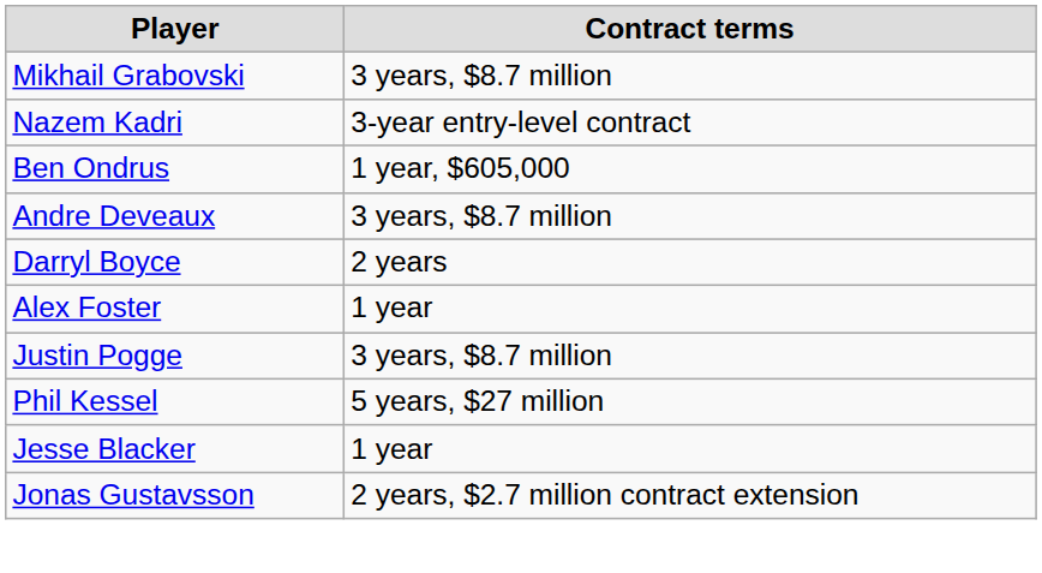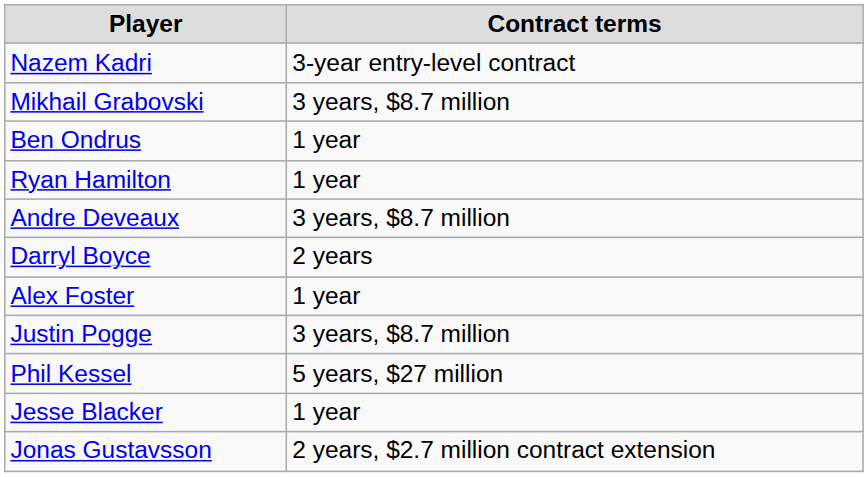 <table class="wikitable" width=90%>
 <tr align="center"  bgcolor="#dddddd">
 <td><strong>Player</strong></td>
 <td><strong>Contract terms</strong></td>
 </tr>
 <tr>
+<td><a href='#'>Nazem Kadri</a></td>
+<td>3-year entry-level contract</td>
+</tr>
+<tr>
 <td><a href='#'>Mikhail Grabovski</a></td>
 <td>3 years, $8.7 million</td>
 </tr>
 <tr>
-<td><a href='#'>Nazem Kadri</a></td>
-<td>3-year entry-level contract</td>
+<td><a href='#'>Ben Ondrus</a></td>
+<td>1 year</td>
 </tr>
 <tr>
-<td><a href='#'>Ben Ondrus</a></td>
-<td>1 year, $605,000</td>
+<td><a href='#'>Ryan Hamilton</a></td>
+<td>1 year</td>
 </tr>
 <tr>
 <td><a href='#'>Andre Deveaux</a></td>
 <td>3 years, $8.7 million</td>
 </tr>
 <tr>
 <td><a href='#'>Darryl Boyce</a></td>
 <td>2 years</td>
 </tr>
 <tr>
 <td><a href='#'>Alex Foster</a></td>
 <td>1 year</td>
 </tr>
 <tr>
 <td><a href='#'>Justin Pogge</a></td>
 <td>3 years, $8.7 million</td>
 </tr>
 <tr>
 <td><a href='#'>Phil Kessel</a></td>
 <td>5 years, $27 million</td>
 </tr>
 <tr>
 <td><a href='#'>Jesse Blacker</a></td>
 <td>1 year</td>
 </tr>
 <tr>
 <td><a href='#'>Jonas Gustavsson</a></td>
 <td>2 years, $2.7 million contract extension</td>
 </tr>
 </table>
